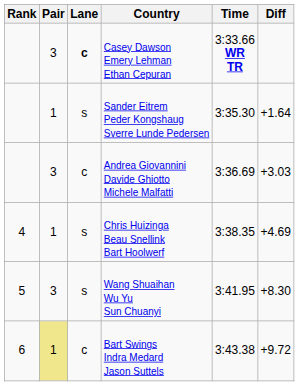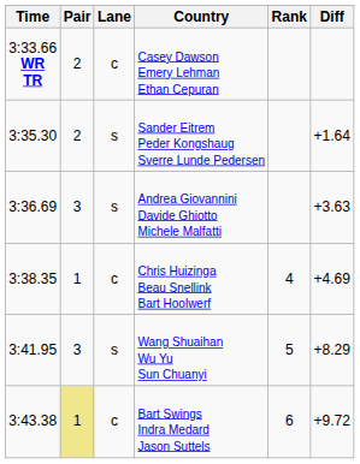 <table class="wikitable sortable" style="text-align:center">
 <tr>
-<th>Rank</th>
+<th>Time</th>
 <th>Pair</th>
 <th>Lane</th>
 <th>Country</th>
-<th>Time</th>
+<th>Rank</th>
 <th>Diff</th>
 </tr>
 <tr>
+<td>3:33.66<br><strong><a href='#'>WR</a></strong><br><strong><a href='#'>TR</a></strong></td>
+<td>2</td>
+<td>c</td>
+<td align=left><br><small><a href='#'>Casey Dawson</a><br><a href='#'>Emery Lehman</a><br><a href='#'>Ethan Cepuran</a></small></td>
 <td></td>
-<td>3</td>
-<td><strong>c</strong></td>
-<td align=left><br><small><a href='#'>Casey Dawson</a><br><a href='#'>Emery Lehman</a><br><a href='#'>Ethan Cepuran</a></small></td>
-<td>3:33.66<br><strong><a href='#'>WR</a></strong><br><strong><a href='#'>TR</a></strong></td>
 <td></td>
 </tr>
 <tr>
-<td></td>
-<td>1</td>
+<td>3:35.30</td>
+<td>2</td>
 <td>s</td>
 <td align=left><br><small><a href='#'>Sander Eitrem</a><br><a href='#'>Peder Kongshaug</a><br><a href='#'>Sverre Lunde Pedersen</a></small></td>
-<td>3:35.30</td>
+<td></td>
 <td>+1.64</td>
 </tr>
 <tr>
+<td>3:36.69</td>
+<td>3</td>
+<td>s</td>
+<td align=left><br><small><a href='#'>Andrea Giovannini</a><br><a href='#'>Davide Ghiotto</a><br><a href='#'>Michele Malfatti</a></small></td>
 <td></td>
-<td>3</td>
-<td>c</td>
-<td align=left><br><small><a href='#'>Andrea Giovannini</a><br><a href='#'>Davide Ghiotto</a><br><a href='#'>Michele Malfatti</a></small></td>
-<td>3:36.69</td>
-<td>+3.03</td>
+<td>+3.63</td>
 </tr>
 <tr>
+<td>3:38.35</td>
+<td>1</td>
+<td>c</td>
+<td align=left><br><small><a href='#'>Chris Huizinga</a><br><a href='#'>Beau Snellink</a><br><a href='#'>Bart Hoolwerf</a></small></td>
 <td>4</td>
-<td>1</td>
-<td>s</td>
-<td align=left><br><small><a href='#'>Chris Huizinga</a><br><a href='#'>Beau Snellink</a><br><a href='#'>Bart Hoolwerf</a></small></td>
-<td>3:38.35</td>
 <td>+4.69</td>
 </tr>
 <tr>
-<td>5</td>
+<td>3:41.95</td>
 <td>3</td>
 <td>s</td>
 <td align=left><br><small><a href='#'>Wang Shuaihan</a><br><a href='#'>Wu Yu</a><br><a href='#'>Sun Chuanyi</a></small></td>
-<td>3:41.95</td>
-<td>+8.30</td>
+<td>5</td>
+<td>+8.29</td>
 </tr>
 <tr>
-<td>6</td>
+<td>3:43.38</td>
 <td style="background: khaki;">1</td>
 <td>c</td>
 <td align=left><br><small><a href='#'>Bart Swings</a><br><a href='#'>Indra Medard</a><br><a href='#'>Jason Suttels</a></small></td>
-<td>3:43.38</td>
+<td>6</td>
 <td>+9.72</td>
 </tr>
 </table>
